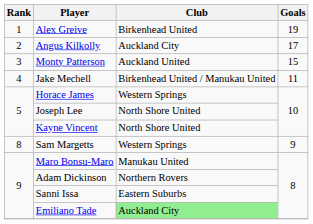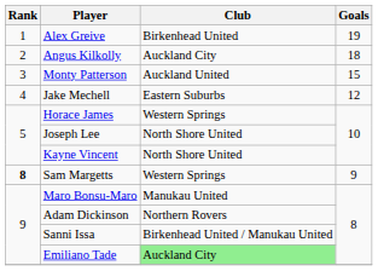 <table class="wikitable" style="text-align:center">
 <tr>
 <th>Rank</th>
 <th>Player</th>
 <th>Club</th>
 <th>Goals</th>
 </tr>
 <tr>
 <td>1</td>
 <td align="left"><a href='#'>Alex Greive</a></td>
 <td align="left">Birkenhead United</td>
 <td>19</td>
 </tr>
 <tr>
 <td>2</td>
 <td align="left"><a href='#'>Angus Kilkolly</a></td>
 <td align="left">Auckland City</td>
-<td>17</td>
+<td>18</td>
 </tr>
 <tr>
 <td>3</td>
 <td align="left"><a href='#'>Monty Patterson</a></td>
 <td align="left">Auckland United</td>
 <td>15</td>
 </tr>
 <tr>
 <td>4</td>
 <td align="left">Jake Mechell</td>
-<td align="left">Birkenhead United / Manukau United</td>
-<td>11</td>
+<td align="left">Eastern Suburbs</td>
+<td>12</td>
 </tr>
 <tr>
 <td rowspan=3>5</td>
 <td align="left"><a href='#'>Horace James</a></td>
 <td align="left">Western Springs</td>
 <td rowspan=3>10</td>
 </tr>
 <tr>
 <td align="left">Joseph Lee</td>
 <td align="left">North Shore United</td>
 </tr>
 <tr>
 <td align="left"><a href='#'>Kayne Vincent</a></td>
 <td align="left">North Shore United</td>
 </tr>
 <tr>
-<td>8</td>
+<td><strong>8</strong></td>
 <td align="left">Sam Margetts</td>
 <td align="left">Western Springs</td>
 <td>9</td>
 </tr>
 <tr>
 <td rowspan=4>9</td>
 <td align="left"><a href='#'>Maro Bonsu-Maro</a></td>
 <td align="left">Manukau United</td>
 <td rowspan=4>8</td>
 </tr>
 <tr>
 <td align="left">Adam Dickinson</td>
 <td align="left">Northern Rovers</td>
 </tr>
 <tr>
 <td align="left">Sanni Issa</td>
-<td align="left">Eastern Suburbs</td>
+<td align="left">Birkenhead United / Manukau United</td>
 </tr>
 <tr>
 <td align="left"><a href='#'>Emiliano Tade</a></td>
 <td align="left" style="background: lightgreen;">Auckland City</td>
 </tr>
 <tr>
 </tr>
 </table>
